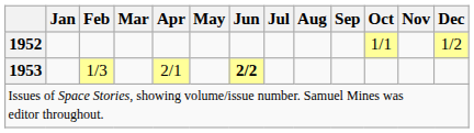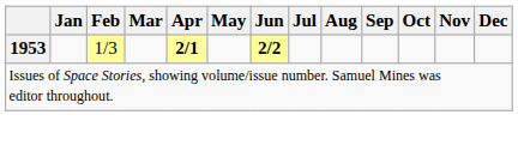 <table class="wikitable" style="font-size: 10pt; line-height: 11pt; margin-right: 2em; text-align: center; float: left">
 <tr>
 <th></th>
 <th>Jan</th>
 <th>Feb</th>
 <th>Mar</th>
 <th>Apr</th>
 <th>May</th>
 <th>Jun</th>
 <th>Jul</th>
 <th>Aug</th>
 <th>Sep</th>
 <th>Oct</th>
 <th>Nov</th>
 <th>Dec</th>
 </tr>
 <tr>
-<th>1952</th>
-<td></td>
-<td></td>
-<td></td>
-<td></td>
-<td></td>
-<td></td>
-<td></td>
-<td></td>
-<td></td>
-<td bgcolor=#ffff99>1/1</td>
-<td></td>
-<td bgcolor=#ffff99>1/2</td>
-</tr>
-<tr>
 <th>1953</th>
 <td></td>
 <td bgcolor=#ffff99>1/3</td>
 <td></td>
-<td bgcolor=#ffff99>2/1</td>
+<td bgcolor=#ffff99><strong>2/1</strong></td>
 <td></td>
 <td bgcolor=#ffff99><strong>2/2</strong></td>
 <td></td>
 <td></td>
 <td></td>
 <td></td>
 <td></td>
 <td></td>
 </tr>
 <tr>
 <td colspan="13" style="font-size: 8pt; text-align:left">Issues of <em>Space Stories</em>, showing volume/issue number.  Samuel Mines was<br>editor throughout.</td>
 </tr>
 </table>
